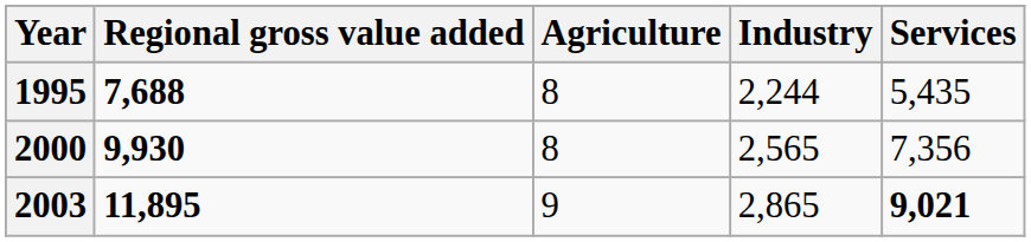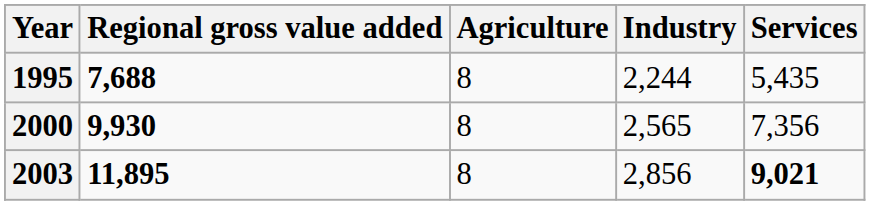 <table class="wikitable sortable">
 <tr>
 <th>Year</th>
 <th>Regional gross value added</th>
 <th>Agriculture</th>
 <th>Industry</th>
 <th>Services</th>
 </tr>
 <tr>
 <th>1995</th>
 <td><strong>7,688</strong></td>
 <td>8</td>
 <td>2,244</td>
 <td>5,435</td>
 </tr>
 <tr>
 <th>2000</th>
 <td><strong>9,930</strong></td>
 <td>8</td>
 <td>2,565</td>
 <td>7,356</td>
 </tr>
 <tr>
 <th>2003</th>
 <td><strong>11,895</strong></td>
-<td>9</td>
-<td>2,865</td>
+<td>8</td>
+<td>2,856</td>
 <td><strong>9,021</strong></td>
 </tr>
 </table>
